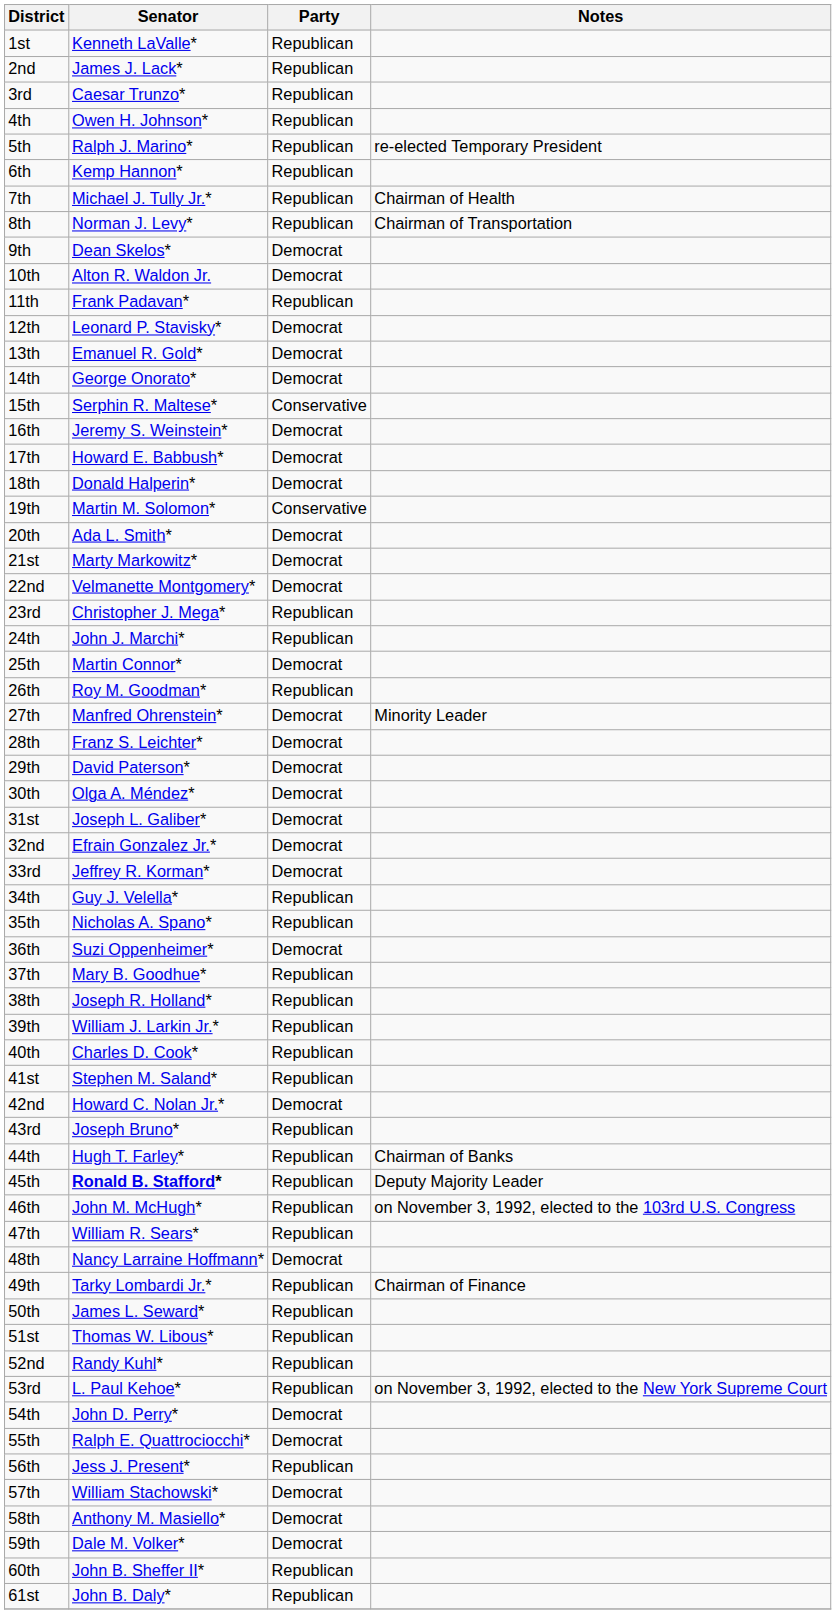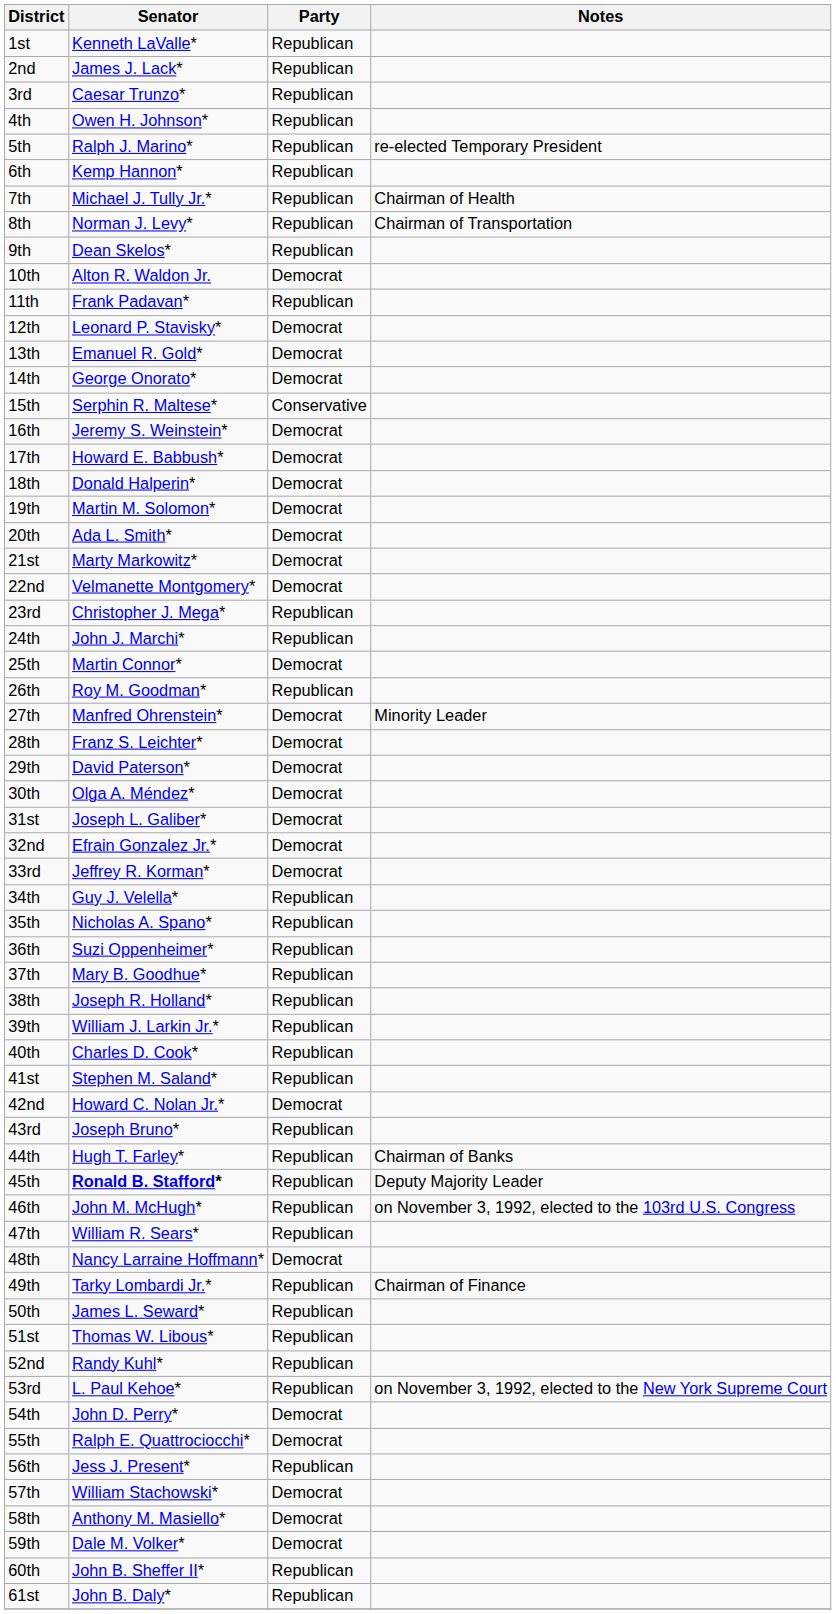 <table class=wikitable>
 <tr>
 <th>District</th>
 <th>Senator</th>
 <th>Party</th>
 <th>Notes</th>
 </tr>
 <tr>
 <td>1st</td>
 <td><a href='#'>Kenneth LaValle</a>*</td>
 <td>Republican</td>
 <td></td>
 </tr>
 <tr>
 <td>2nd</td>
 <td><a href='#'>James J. Lack</a>*</td>
 <td>Republican</td>
 <td></td>
 </tr>
 <tr>
 <td>3rd</td>
 <td><a href='#'>Caesar Trunzo</a>*</td>
 <td>Republican</td>
 <td></td>
 </tr>
 <tr>
 <td>4th</td>
 <td><a href='#'>Owen H. Johnson</a>*</td>
 <td>Republican</td>
 <td></td>
 </tr>
 <tr>
 <td>5th</td>
 <td><a href='#'>Ralph J. Marino</a>*</td>
 <td>Republican</td>
 <td>re-elected Temporary President</td>
 </tr>
 <tr>
 <td>6th</td>
 <td><a href='#'>Kemp Hannon</a>*</td>
 <td>Republican</td>
 <td></td>
 </tr>
 <tr>
 <td>7th</td>
 <td><a href='#'>Michael J. Tully Jr.</a>*</td>
 <td>Republican</td>
 <td>Chairman of Health</td>
 </tr>
 <tr>
 <td>8th</td>
 <td><a href='#'>Norman J. Levy</a>*</td>
 <td>Republican</td>
 <td>Chairman of Transportation</td>
 </tr>
 <tr>
 <td>9th</td>
 <td><a href='#'>Dean Skelos</a>*</td>
-<td>Democrat</td>
+<td>Republican</td>
 <td></td>
 </tr>
 <tr>
 <td>10th</td>
 <td><a href='#'>Alton R. Waldon Jr.</a></td>
 <td>Democrat</td>
 <td></td>
 </tr>
 <tr>
 <td>11th</td>
 <td><a href='#'>Frank Padavan</a>*</td>
 <td>Republican</td>
 <td></td>
 </tr>
 <tr>
 <td>12th</td>
 <td><a href='#'>Leonard P. Stavisky</a>*</td>
 <td>Democrat</td>
 <td></td>
 </tr>
 <tr>
 <td>13th</td>
 <td><a href='#'>Emanuel R. Gold</a>*</td>
 <td>Democrat</td>
 <td></td>
 </tr>
 <tr>
 <td>14th</td>
 <td><a href='#'>George Onorato</a>*</td>
 <td>Democrat</td>
 <td></td>
 </tr>
 <tr>
 <td>15th</td>
 <td><a href='#'>Serphin R. Maltese</a>*</td>
 <td>Conservative</td>
 <td></td>
 </tr>
 <tr>
 <td>16th</td>
 <td><a href='#'>Jeremy S. Weinstein</a>*</td>
 <td>Democrat</td>
 <td></td>
 </tr>
 <tr>
 <td>17th</td>
 <td><a href='#'>Howard E. Babbush</a>*</td>
 <td>Democrat</td>
 <td></td>
 </tr>
 <tr>
 <td>18th</td>
 <td><a href='#'>Donald Halperin</a>*</td>
 <td>Democrat</td>
 <td></td>
 </tr>
 <tr>
 <td>19th</td>
 <td><a href='#'>Martin M. Solomon</a>*</td>
-<td>Conservative</td>
+<td>Democrat</td>
 <td></td>
 </tr>
 <tr>
 <td>20th</td>
 <td><a href='#'>Ada L. Smith</a>*</td>
 <td>Democrat</td>
 <td></td>
 </tr>
 <tr>
 <td>21st</td>
 <td><a href='#'>Marty Markowitz</a>*</td>
 <td>Democrat</td>
 <td></td>
 </tr>
 <tr>
 <td>22nd</td>
 <td><a href='#'>Velmanette Montgomery</a>*</td>
 <td>Democrat</td>
 <td></td>
 </tr>
 <tr>
 <td>23rd</td>
 <td><a href='#'>Christopher J. Mega</a>*</td>
 <td>Republican</td>
 <td></td>
 </tr>
 <tr>
 <td>24th</td>
 <td><a href='#'>John J. Marchi</a>*</td>
 <td>Republican</td>
 <td></td>
 </tr>
 <tr>
 <td>25th</td>
 <td><a href='#'>Martin Connor</a>*</td>
 <td>Democrat</td>
 <td></td>
 </tr>
 <tr>
 <td>26th</td>
 <td><a href='#'>Roy M. Goodman</a>*</td>
 <td>Republican</td>
 <td></td>
 </tr>
 <tr>
 <td>27th</td>
 <td><a href='#'>Manfred Ohrenstein</a>*</td>
 <td>Democrat</td>
 <td>Minority Leader</td>
 </tr>
 <tr>
 <td>28th</td>
 <td><a href='#'>Franz S. Leichter</a>*</td>
 <td>Democrat</td>
 <td></td>
 </tr>
 <tr>
 <td>29th</td>
 <td><a href='#'>David Paterson</a>*</td>
 <td>Democrat</td>
 <td></td>
 </tr>
 <tr>
 <td>30th</td>
 <td><a href='#'>Olga A. Méndez</a>*</td>
 <td>Democrat</td>
 <td></td>
 </tr>
 <tr>
 <td>31st</td>
 <td><a href='#'>Joseph L. Galiber</a>*</td>
 <td>Democrat</td>
 <td></td>
 </tr>
 <tr>
 <td>32nd</td>
 <td><a href='#'>Efrain Gonzalez Jr.</a>*</td>
 <td>Democrat</td>
 <td></td>
 </tr>
 <tr>
 <td>33rd</td>
 <td><a href='#'>Jeffrey R. Korman</a>*</td>
 <td>Democrat</td>
 <td></td>
 </tr>
 <tr>
 <td>34th</td>
 <td><a href='#'>Guy J. Velella</a>*</td>
 <td>Republican</td>
 <td></td>
 </tr>
 <tr>
 <td>35th</td>
 <td><a href='#'>Nicholas A. Spano</a>*</td>
 <td>Republican</td>
 <td></td>
 </tr>
 <tr>
 <td>36th</td>
 <td><a href='#'>Suzi Oppenheimer</a>*</td>
-<td>Democrat</td>
+<td>Republican</td>
 <td></td>
 </tr>
 <tr>
 <td>37th</td>
 <td><a href='#'>Mary B. Goodhue</a>*</td>
 <td>Republican</td>
 <td></td>
 </tr>
 <tr>
 <td>38th</td>
 <td><a href='#'>Joseph R. Holland</a>*</td>
 <td>Republican</td>
 <td></td>
 </tr>
 <tr>
 <td>39th</td>
 <td><a href='#'>William J. Larkin Jr.</a>*</td>
 <td>Republican</td>
 <td></td>
 </tr>
 <tr>
 <td>40th</td>
 <td><a href='#'>Charles D. Cook</a>*</td>
 <td>Republican</td>
 <td></td>
 </tr>
 <tr>
 <td>41st</td>
 <td><a href='#'>Stephen M. Saland</a>*</td>
 <td>Republican</td>
 <td></td>
 </tr>
 <tr>
 <td>42nd</td>
 <td><a href='#'>Howard C. Nolan Jr.</a>*</td>
 <td>Democrat</td>
 <td></td>
 </tr>
 <tr>
 <td>43rd</td>
 <td><a href='#'>Joseph Bruno</a>*</td>
 <td>Republican</td>
 <td></td>
 </tr>
 <tr>
 <td>44th</td>
 <td><a href='#'>Hugh T. Farley</a>*</td>
 <td>Republican</td>
 <td>Chairman of Banks</td>
 </tr>
 <tr>
 <td>45th</td>
 <td><strong><a href='#'>Ronald B. Stafford</a>*</strong></td>
 <td>Republican</td>
 <td>Deputy Majority Leader</td>
 </tr>
 <tr>
 <td>46th</td>
 <td><a href='#'>John M. McHugh</a>*</td>
 <td>Republican</td>
 <td>on November 3, 1992, elected to the <a href='#'>103rd U.S. Congress</a></td>
 </tr>
 <tr>
 <td>47th</td>
 <td><a href='#'>William R. Sears</a>*</td>
 <td>Republican</td>
 <td></td>
 </tr>
 <tr>
 <td>48th</td>
 <td><a href='#'>Nancy Larraine Hoffmann</a>*</td>
 <td>Democrat</td>
 <td></td>
 </tr>
 <tr>
 <td>49th</td>
 <td><a href='#'>Tarky Lombardi Jr.</a>*</td>
 <td>Republican</td>
 <td>Chairman of Finance</td>
 </tr>
 <tr>
 <td>50th</td>
 <td><a href='#'>James L. Seward</a>*</td>
 <td>Republican</td>
 <td></td>
 </tr>
 <tr>
 <td>51st</td>
 <td><a href='#'>Thomas W. Libous</a>*</td>
 <td>Republican</td>
 <td></td>
 </tr>
 <tr>
 <td>52nd</td>
 <td><a href='#'>Randy Kuhl</a>*</td>
 <td>Republican</td>
 <td></td>
 </tr>
 <tr>
 <td>53rd</td>
 <td><a href='#'>L. Paul Kehoe</a>*</td>
 <td>Republican</td>
 <td>on November 3, 1992, elected to the <a href='#'>New York Supreme Court</a></td>
 </tr>
 <tr>
 <td>54th</td>
 <td><a href='#'>John D. Perry</a>*</td>
 <td>Democrat</td>
 <td></td>
 </tr>
 <tr>
 <td>55th</td>
 <td><a href='#'>Ralph E. Quattrociocchi</a>*</td>
 <td>Democrat</td>
 <td></td>
 </tr>
 <tr>
 <td>56th</td>
 <td><a href='#'>Jess J. Present</a>*</td>
 <td>Republican</td>
 <td></td>
 </tr>
 <tr>
 <td>57th</td>
 <td><a href='#'>William Stachowski</a>*</td>
 <td>Democrat</td>
 <td></td>
 </tr>
 <tr>
 <td>58th</td>
 <td><a href='#'>Anthony M. Masiello</a>*</td>
 <td>Democrat</td>
 <td></td>
 </tr>
 <tr>
 <td>59th</td>
 <td><a href='#'>Dale M. Volker</a>*</td>
 <td>Democrat</td>
 <td></td>
 </tr>
 <tr>
 <td>60th</td>
 <td><a href='#'>John B. Sheffer II</a>*</td>
 <td>Republican</td>
 <td></td>
 </tr>
 <tr>
 <td>61st</td>
 <td><a href='#'>John B. Daly</a>*</td>
 <td>Republican</td>
 <td></td>
 </tr>
 <tr>
 </tr>
 </table>
